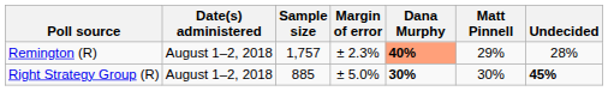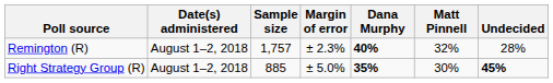 <table class="wikitable">
 <tr valign=bottom>
 <th>Poll source</th>
 <th>Date(s)<br>administered</th>
 <th>Sample<br>size</th>
 <th>Margin<br>of error</th>
 <th style="width:75px;">Dana<br>Murphy</th>
 <th style="width:75px;">Matt<br>Pinnell</th>
 <th>Undecided</th>
 </tr>
 <tr>
 <td><a href='#'>Remington</a> (R)</td>
 <td align=center>August 1–2, 2018</td>
 <td align=center>1,757</td>
 <td align=center>± 2.3%</td>
-<td style="background: lightsalmon;"><strong>40%</strong></td>
-<td align=center>29%</td>
+<td><strong>40%</strong></td>
+<td align=center>32%</td>
 <td align=center>28%</td>
 </tr>
 <tr>
 <td><a href='#'>Right Strategy Group</a> (R)</td>
 <td align=center>August 1–2, 2018</td>
 <td align=center>885</td>
 <td align=center>± 5.0%</td>
-<td><strong>30%</strong></td>
+<td><strong>35%</strong></td>
 <td align=center>30%</td>
 <td><strong>45%</strong></td>
 </tr>
 </table>
